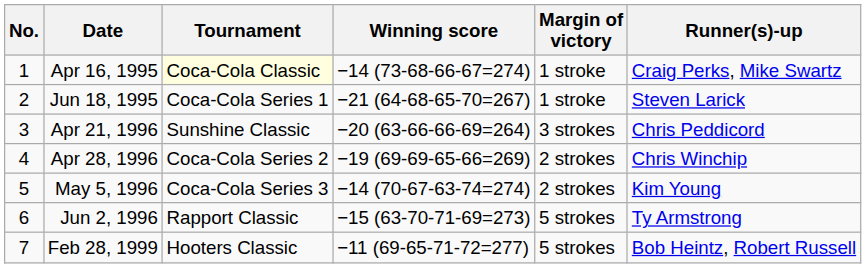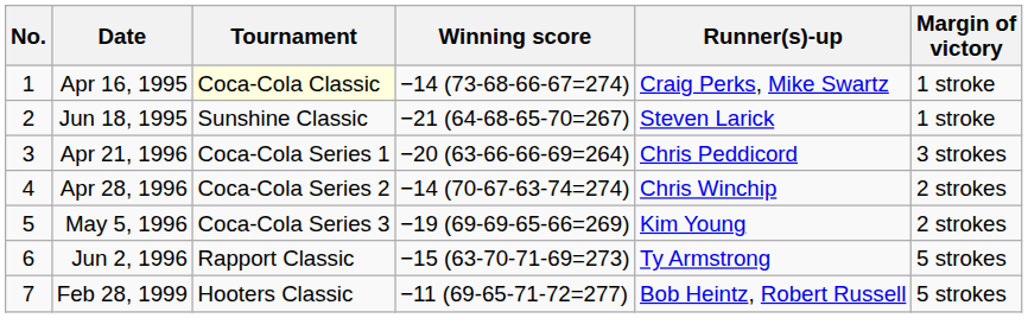 <table class="wikitable" style="font-size:95%;">
 <tr>
 <th>No.</th>
 <th>Date</th>
 <th>Tournament</th>
 <th>Winning score</th>
+<th>Runner(s)-up</th>
 <th>Margin of<br>victory</th>
-<th>Runner(s)-up</th>
 </tr>
 <tr>
 <td align=center>1</td>
 <td align=right>Apr 16, 1995</td>
 <td style="background: lightyellow;">Coca-Cola Classic</td>
 <td>−14 (73-68-66-67=274)</td>
+<td> <a href='#'>Craig Perks</a>,  <a href='#'>Mike Swartz</a></td>
 <td>1 stroke</td>
-<td> <a href='#'>Craig Perks</a>,  <a href='#'>Mike Swartz</a></td>
 </tr>
 <tr>
 <td align=center>2</td>
 <td align=right>Jun 18, 1995</td>
-<td>Coca-Cola Series 1</td>
+<td>Sunshine Classic</td>
 <td>−21 (64-68-65-70=267)</td>
+<td> <a href='#'>Steven Larick</a></td>
 <td>1 stroke</td>
-<td> <a href='#'>Steven Larick</a></td>
 </tr>
 <tr>
 <td align=center>3</td>
 <td align=right>Apr 21, 1996</td>
-<td>Sunshine Classic</td>
+<td>Coca-Cola Series 1</td>
 <td>−20 (63-66-66-69=264)</td>
+<td> <a href='#'>Chris Peddicord</a></td>
 <td>3 strokes</td>
-<td> <a href='#'>Chris Peddicord</a></td>
 </tr>
 <tr>
 <td align=center>4</td>
 <td align=right>Apr 28, 1996</td>
 <td>Coca-Cola Series 2</td>
-<td>−19 (69-69-65-66=269)</td>
+<td>−14 (70-67-63-74=274)</td>
+<td> <a href='#'>Chris Winchip</a></td>
 <td>2 strokes</td>
-<td> <a href='#'>Chris Winchip</a></td>
 </tr>
 <tr>
 <td align=center>5</td>
 <td align=right>May 5, 1996</td>
 <td>Coca-Cola Series 3</td>
-<td>−14 (70-67-63-74=274)</td>
+<td>−19 (69-69-65-66=269)</td>
+<td> <a href='#'>Kim Young</a></td>
 <td>2 strokes</td>
-<td> <a href='#'>Kim Young</a></td>
 </tr>
 <tr>
 <td align=center>6</td>
 <td align=right>Jun 2, 1996</td>
 <td>Rapport Classic</td>
 <td>−15 (63-70-71-69=273)</td>
+<td> <a href='#'>Ty Armstrong</a></td>
 <td>5 strokes</td>
-<td> <a href='#'>Ty Armstrong</a></td>
 </tr>
 <tr>
 <td align=center>7</td>
 <td align=right>Feb 28, 1999</td>
 <td>Hooters Classic</td>
 <td>−11 (69-65-71-72=277)</td>
+<td> <a href='#'>Bob Heintz</a>,  <a href='#'>Robert Russell</a></td>
 <td>5 strokes</td>
-<td> <a href='#'>Bob Heintz</a>,  <a href='#'>Robert Russell</a></td>
 </tr>
 </table>
